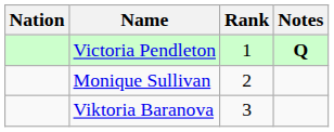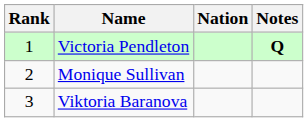 <table class="wikitable sortable" style="text-align:center">
 <tr>
+<th>Rank</th>
+<th>Name</th>
 <th>Nation</th>
-<th>Name</th>
-<th>Rank</th>
 <th>Notes</th>
 </tr>
 <tr bgcolor=ccffcc>
+<td>1</td>
+<td align=left><a href='#'>Victoria Pendleton</a></td>
 <td align=left></td>
-<td align=left><a href='#'>Victoria Pendleton</a></td>
-<td>1</td>
 <td><strong>Q</strong></td>
 </tr>
 <tr>
+<td>2</td>
+<td align=left><a href='#'>Monique Sullivan</a></td>
 <td align=left></td>
-<td align=left><a href='#'>Monique Sullivan</a></td>
-<td>2</td>
 <td></td>
 </tr>
 <tr>
+<td>3</td>
+<td align=left><a href='#'>Viktoria Baranova</a></td>
 <td align=left></td>
-<td align=left><a href='#'>Viktoria Baranova</a></td>
-<td>3</td>
 <td></td>
 </tr>
 </table>
